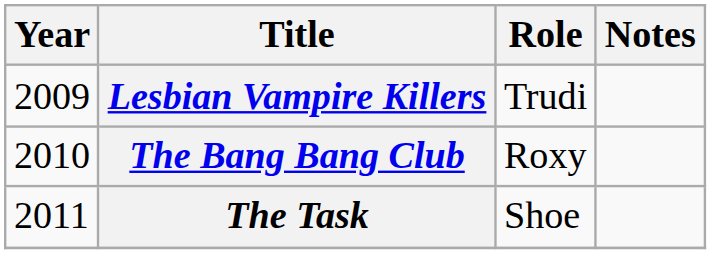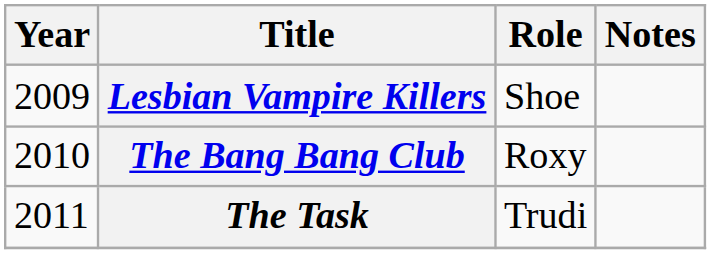 <table class="wikitable sortable plainrowheaders">
 <tr>
 <th scope="col">Year</th>
 <th scope="col">Title</th>
 <th scope="col">Role</th>
 <th scope="col" class="unsortable">Notes</th>
 </tr>
 <tr>
 <td align= style="background: lightsalmon;">2009</td>
 <th scope="row"><em><a href='#'>Lesbian Vampire Killers</a></em></th>
-<td>Trudi</td>
+<td>Shoe</td>
 <td></td>
 </tr>
 <tr>
 <td align=>2010</td>
 <th scope="row"><em><a href='#'>The Bang Bang Club</a></em></th>
 <td>Roxy</td>
 <td></td>
 </tr>
 <tr>
 <td align=>2011</td>
 <th scope="row"><em>The Task</em></th>
-<td>Shoe</td>
+<td>Trudi</td>
 <td></td>
 </tr>
 <tr>
 </tr>
 </table>
